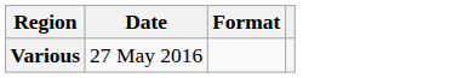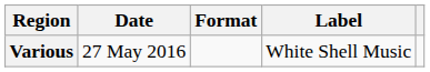 <table class="wikitable plainrowheaders">
 <tr>
 <th scope="col">Region</th>
 <th scope="col">Date</th>
 <th scope="col">Format</th>
+<th scope="col">Label</th>
 <th scope="col"></th>
 </tr>
 <tr>
 <th scope="row">Various</th>
 <td rowspan="1">27 May 2016</td>
 <td rowspan="1"></td>
+<td rowspan="1">White Shell Music</td>
 <td align="center"></td>
 </tr>
 </table>
